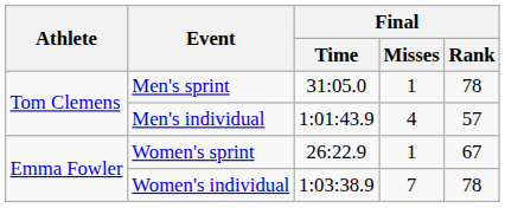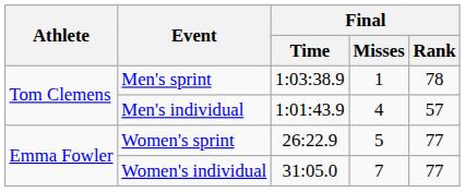 <table class="wikitable" style="font-size:90%">
 <tr>
 <th rowspan="2">Athlete</th>
 <th rowspan="2">Event</th>
 <th colspan="3">Final</th>
 </tr>
 <tr>
 <th>Time</th>
 <th>Misses</th>
 <th>Rank</th>
 </tr>
 <tr>
 <td rowspan=2><a href='#'>Tom Clemens</a></td>
 <td><a href='#'>Men's sprint</a></td>
-<td align="center">31:05.0</td>
+<td align="center">1:03:38.9</td>
 <td align="center">1</td>
 <td align="center">78</td>
 </tr>
 <tr>
 <td><a href='#'>Men's individual</a></td>
 <td align="center">1:01:43.9</td>
 <td align="center">4</td>
 <td align="center">57</td>
 </tr>
 <tr>
 <td rowspan=2><a href='#'>Emma Fowler</a></td>
 <td><a href='#'>Women's sprint</a></td>
 <td align="center">26:22.9</td>
-<td align="center">1</td>
-<td align="center">67</td>
+<td align="center">5</td>
+<td align="center">77</td>
 </tr>
 <tr>
 <td><a href='#'>Women's individual</a></td>
-<td align="center">1:03:38.9</td>
+<td align="center">31:05.0</td>
 <td align="center">7</td>
-<td align="center">78</td>
+<td align="center">77</td>
 </tr>
 </table>
